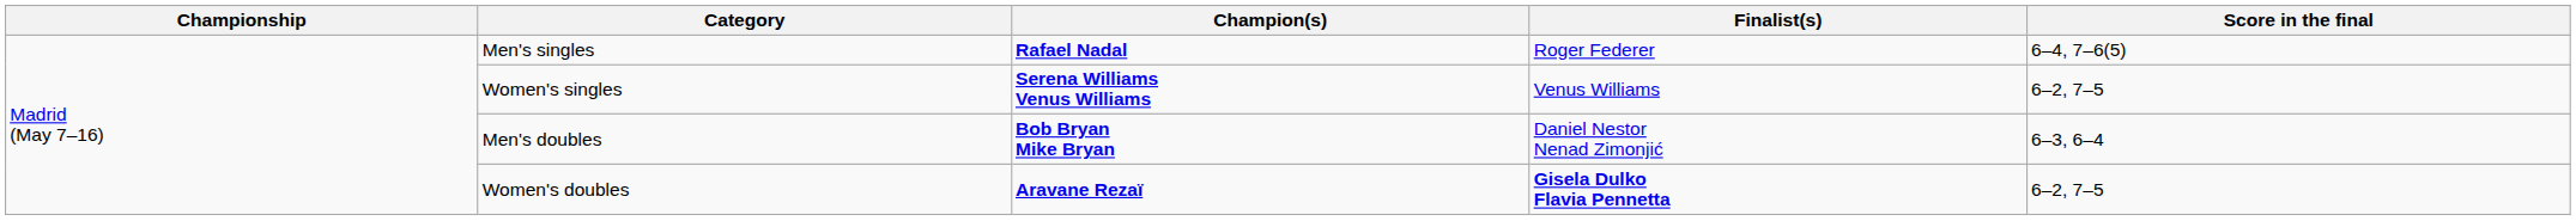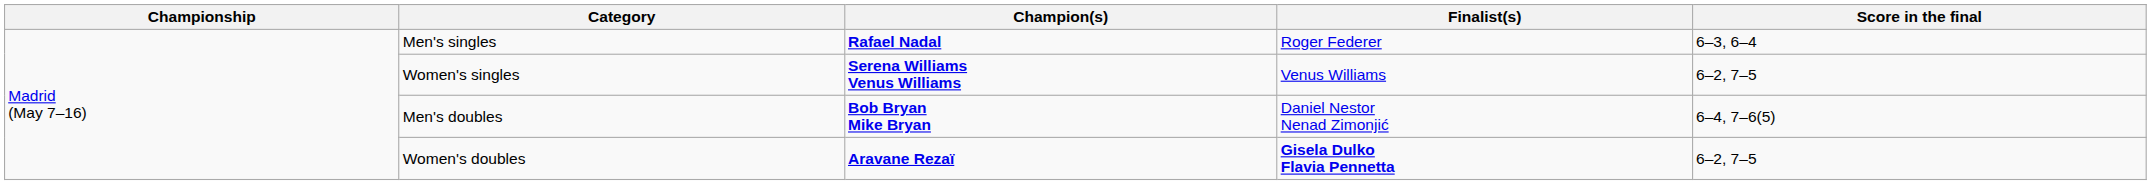 <table class="wikitable" style="font-size:90%;" width=100%>
 <tr>
 <th>Championship</th>
 <th>Category</th>
 <th>Champion(s)</th>
 <th>Finalist(s)</th>
 <th>Score in the final</th>
 </tr>
 <tr>
 <td rowspan="4"><a href='#'>Madrid</a><br>(May 7–16)</td>
 <td>Men's singles</td>
 <td> <strong><a href='#'>Rafael Nadal</a></strong></td>
 <td> <a href='#'>Roger Federer</a></td>
-<td>6–4, 7–6(5)</td>
+<td>6–3, 6–4</td>
 </tr>
 <tr>
 <td>Women's singles</td>
 <td> <strong><a href='#'>Serena Williams</a></strong> <br> <strong><a href='#'>Venus Williams</a></strong></td>
 <td> <a href='#'>Venus Williams</a></td>
 <td>6–2, 7–5</td>
 </tr>
 <tr>
 <td>Men's doubles</td>
 <td> <strong><a href='#'>Bob Bryan</a></strong> <br> <strong><a href='#'>Mike Bryan</a></strong></td>
 <td> <a href='#'>Daniel Nestor</a> <br> <a href='#'>Nenad Zimonjić</a></td>
-<td>6–3, 6–4</td>
+<td>6–4, 7–6(5)</td>
 </tr>
 <tr>
 <td>Women's doubles</td>
 <td> <strong><a href='#'>Aravane Rezaï</a></strong></td>
 <td><strong> <a href='#'>Gisela Dulko</a> <br> <a href='#'>Flavia Pennetta</a></strong></td>
 <td>6–2, 7–5</td>
 </tr>
 </table>
